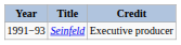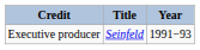 <table class="wikitable" style="font-size:95%;">
 <tr>
+<th style="background:#B0C4DE;">Credit</th>
+<th style="background:#B0C4DE;">Title</th>
 <th style="background:#B0C4DE;">Year</th>
-<th style="background:#B0C4DE;">Title</th>
-<th style="background:#B0C4DE;">Credit</th>
 </tr>
 <tr>
+<td>Executive producer</td>
+<td><em><a href='#'>Seinfeld</a></em></td>
 <td>1991−93</td>
-<td><em><a href='#'>Seinfeld</a></em></td>
-<td>Executive producer</td>
 </tr>
 </table>
